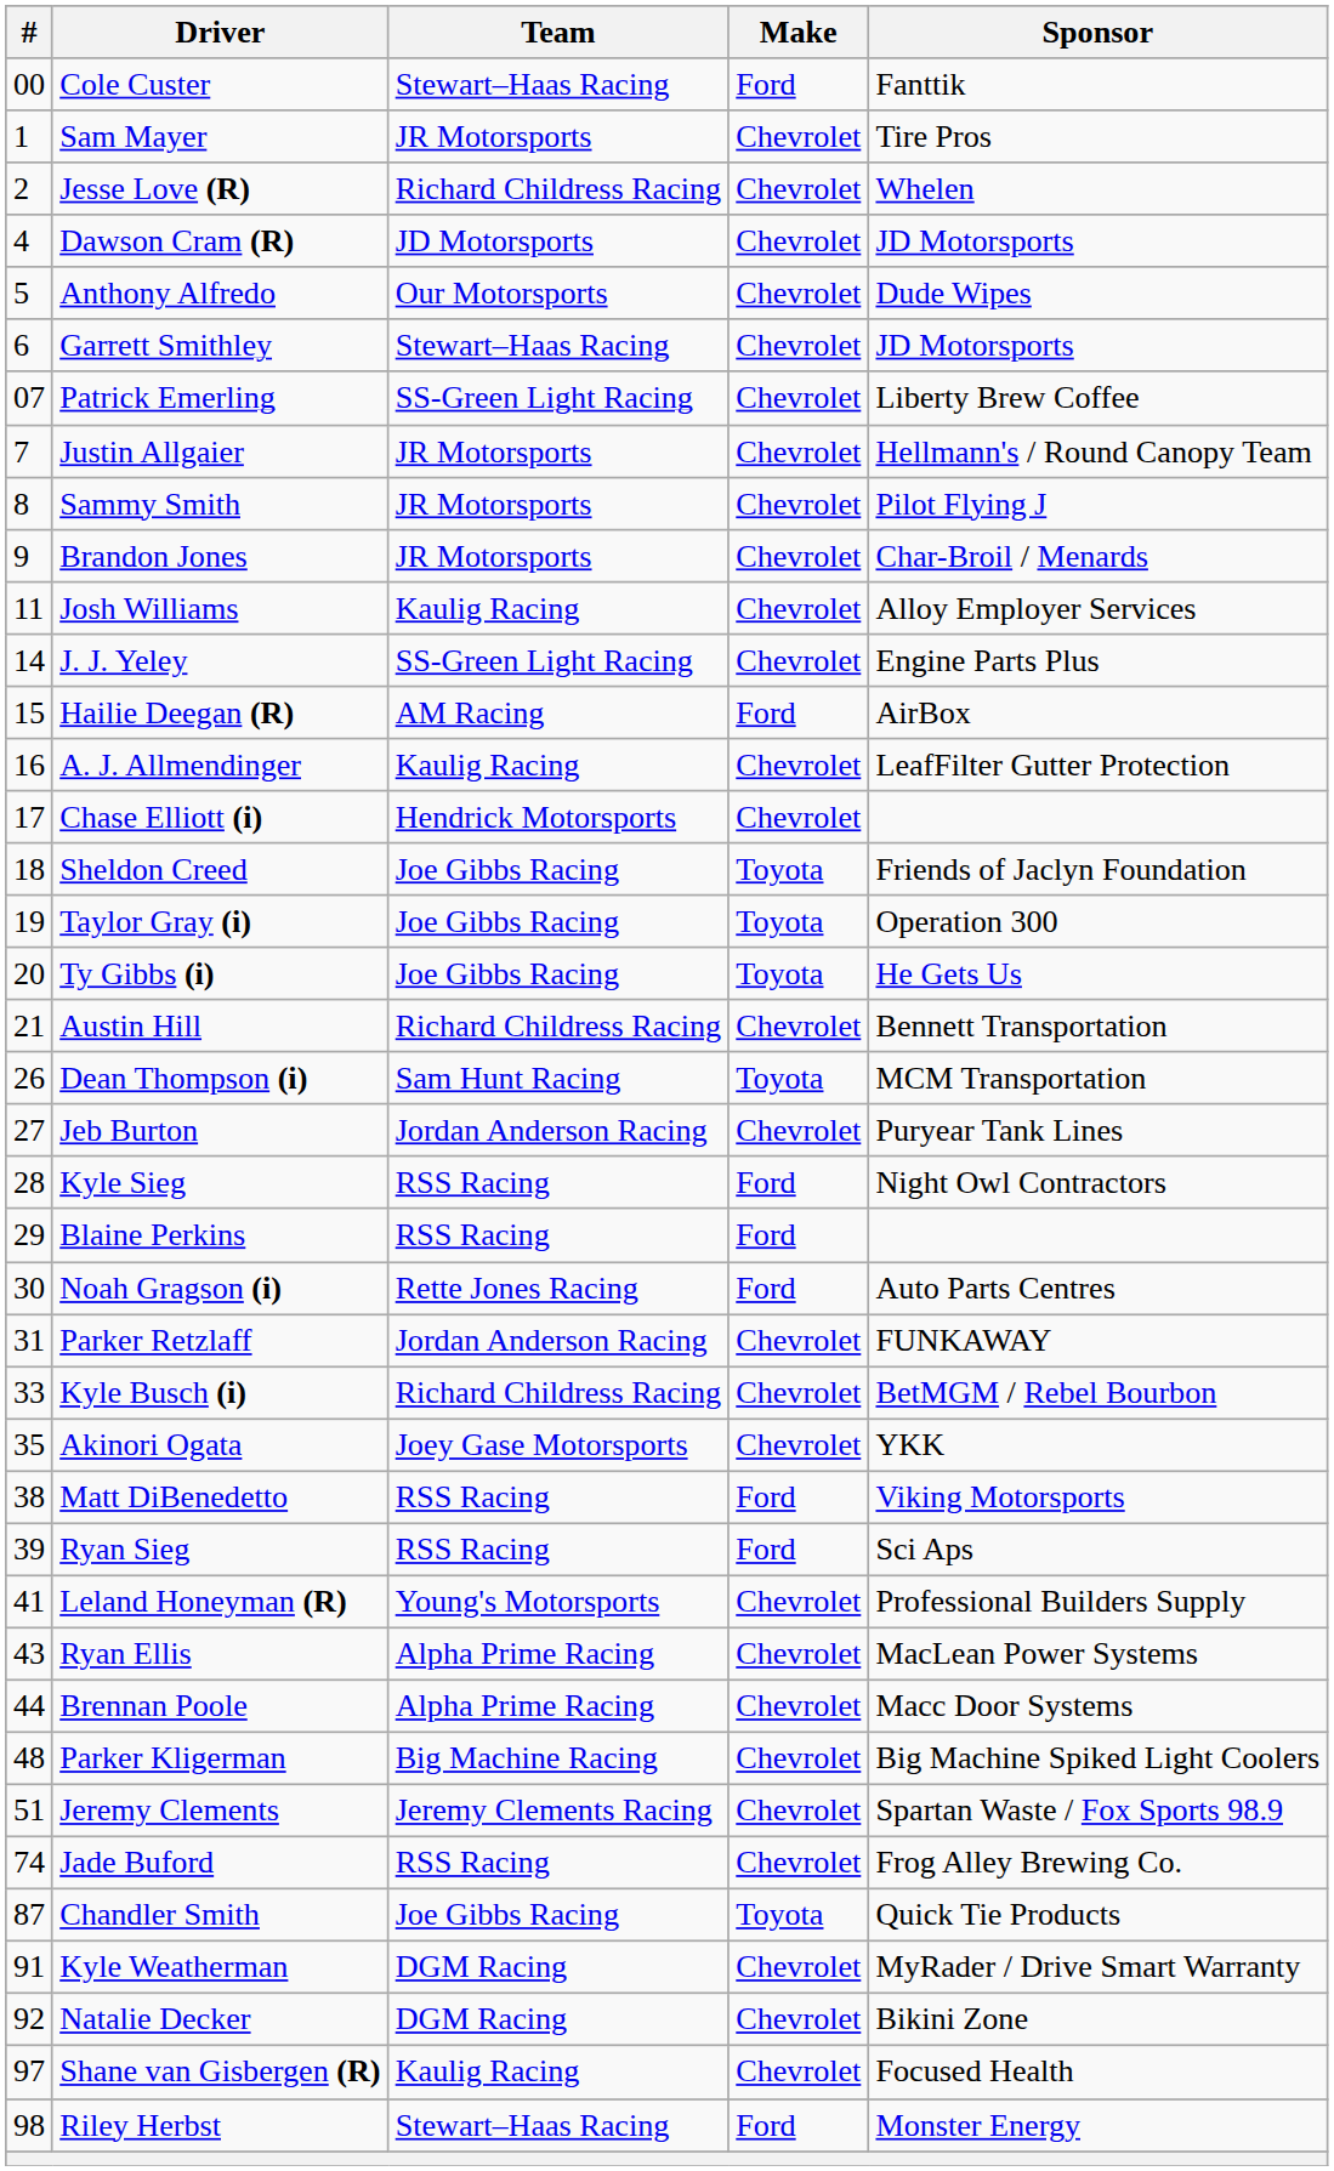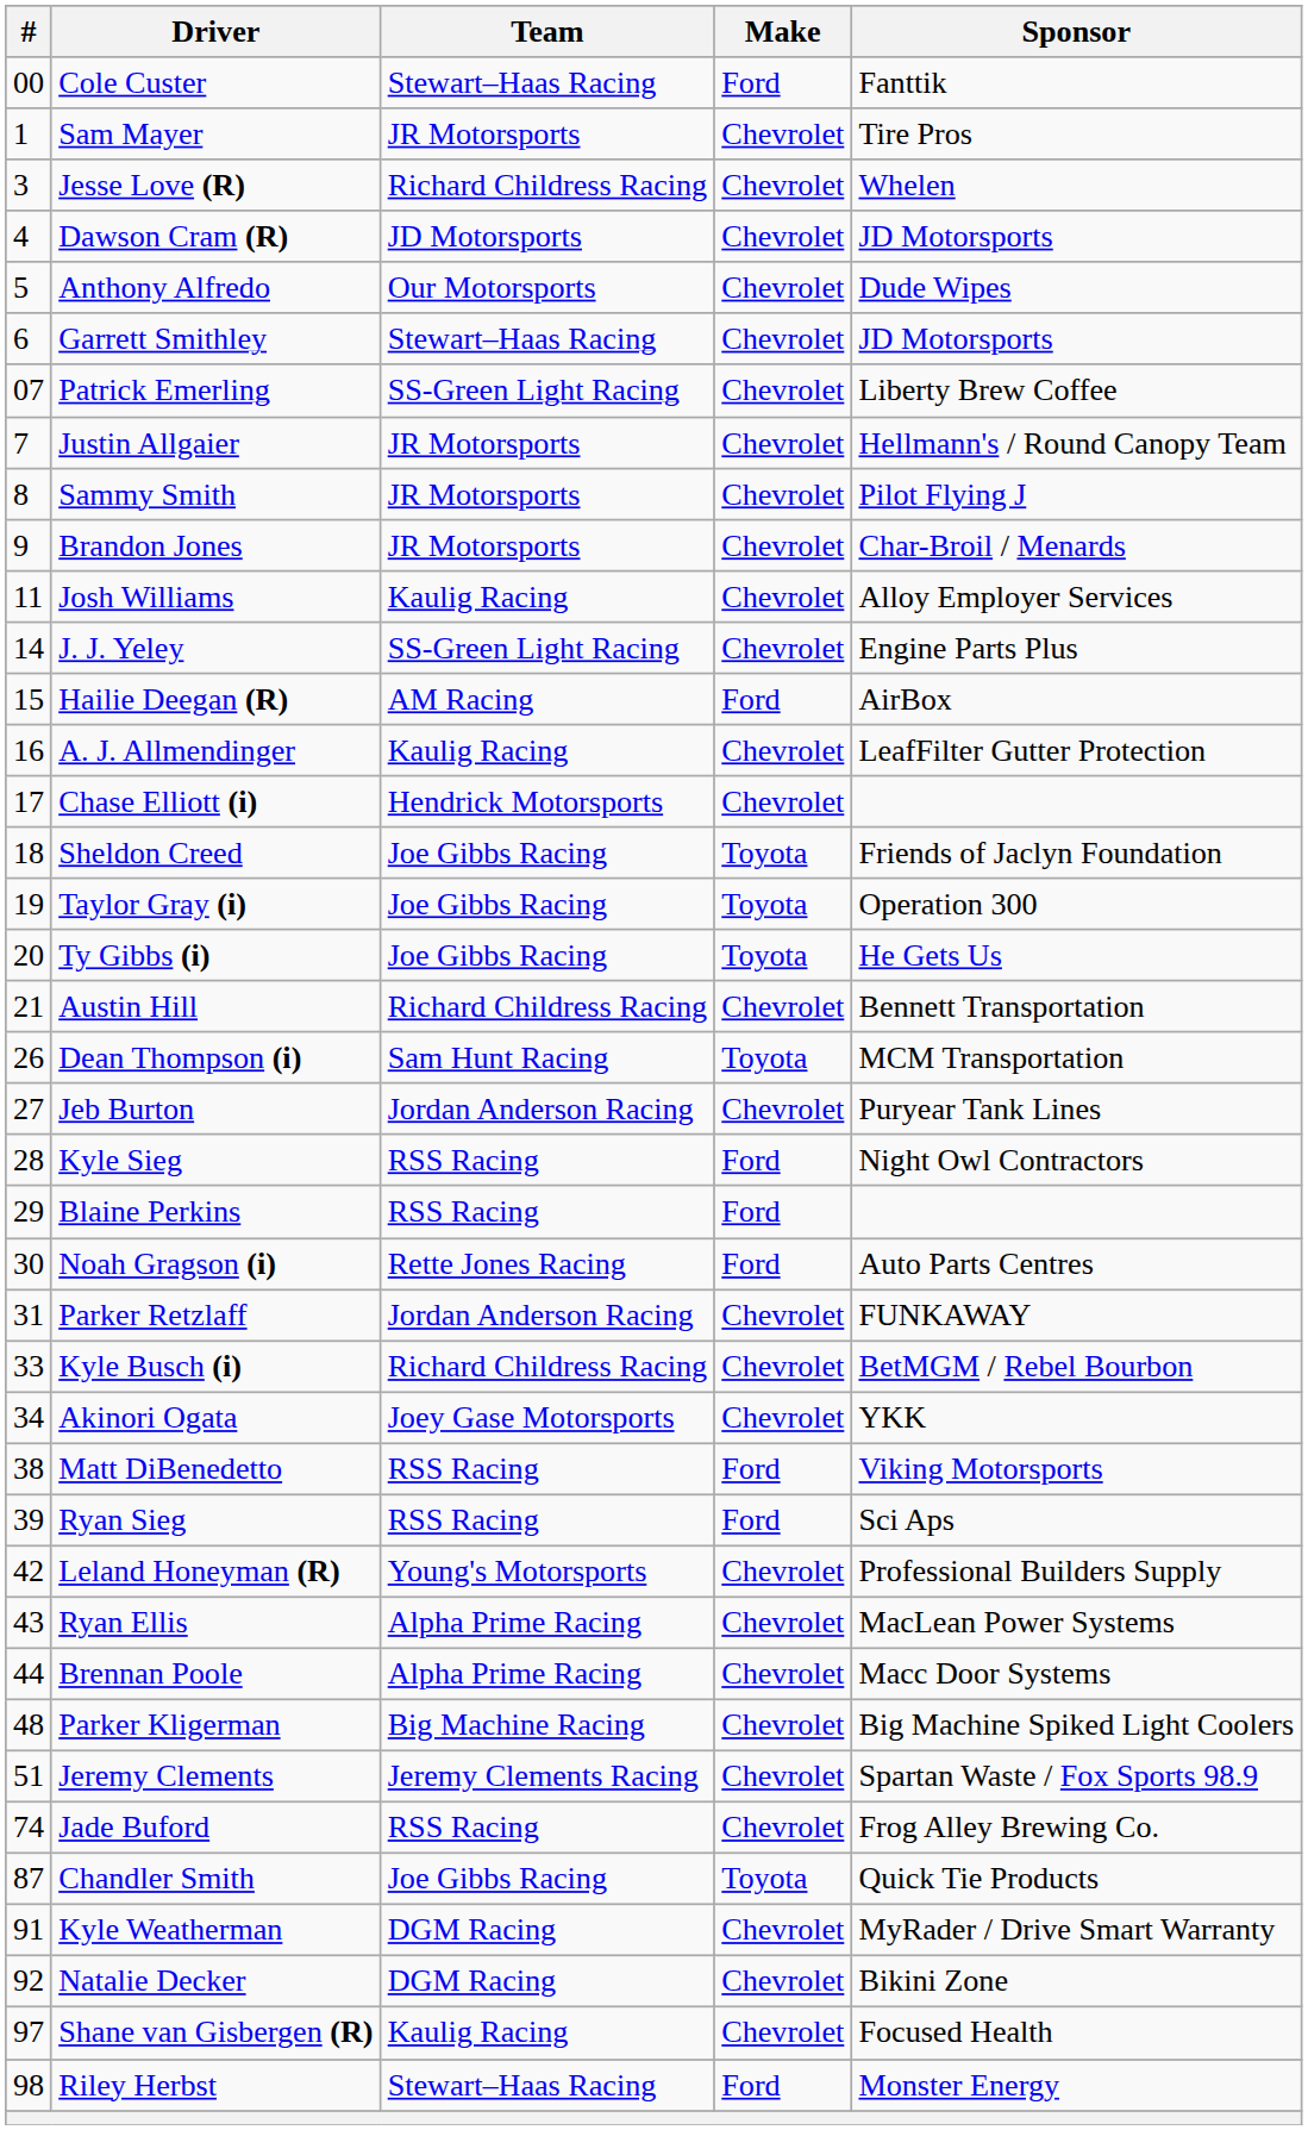 <table class="wikitable" style="font-size: 95%;">
 <tr>
 <th>#</th>
 <th>Driver</th>
 <th>Team</th>
 <th>Make</th>
 <th>Sponsor</th>
 </tr>
 <tr>
 <td>00</td>
 <td><a href='#'>Cole Custer</a></td>
 <td><a href='#'>Stewart–Haas Racing</a></td>
 <td><a href='#'>Ford</a></td>
 <td>Fanttik</td>
 </tr>
 <tr>
 <td>1</td>
 <td><a href='#'>Sam Mayer</a></td>
 <td><a href='#'>JR Motorsports</a></td>
 <td><a href='#'>Chevrolet</a></td>
 <td>Tire Pros</td>
 </tr>
 <tr>
-<td>2</td>
+<td>3</td>
 <td><a href='#'>Jesse Love</a> <strong>(R)</strong></td>
 <td><a href='#'>Richard Childress Racing</a></td>
 <td><a href='#'>Chevrolet</a></td>
 <td><a href='#'>Whelen</a></td>
 </tr>
 <tr>
 <td>4</td>
 <td><a href='#'>Dawson Cram</a> <strong>(R)</strong></td>
 <td><a href='#'>JD Motorsports</a></td>
 <td><a href='#'>Chevrolet</a></td>
 <td><a href='#'>JD Motorsports</a></td>
 </tr>
 <tr>
 <td>5</td>
 <td><a href='#'>Anthony Alfredo</a></td>
 <td><a href='#'>Our Motorsports</a></td>
 <td><a href='#'>Chevrolet</a></td>
 <td><a href='#'>Dude Wipes</a></td>
 </tr>
 <tr>
 <td>6</td>
 <td><a href='#'>Garrett Smithley</a></td>
 <td><a href='#'>Stewart–Haas Racing</a></td>
 <td><a href='#'>Chevrolet</a></td>
 <td><a href='#'>JD Motorsports</a></td>
 </tr>
 <tr>
 <td>07</td>
 <td><a href='#'>Patrick Emerling</a></td>
 <td><a href='#'>SS-Green Light Racing</a></td>
 <td><a href='#'>Chevrolet</a></td>
 <td>Liberty Brew Coffee</td>
 </tr>
 <tr>
 <td>7</td>
 <td><a href='#'>Justin Allgaier</a></td>
 <td><a href='#'>JR Motorsports</a></td>
 <td><a href='#'>Chevrolet</a></td>
 <td nowrap><a href='#'>Hellmann's</a> / Round Canopy Team</td>
 </tr>
 <tr>
 <td>8</td>
 <td><a href='#'>Sammy Smith</a></td>
 <td><a href='#'>JR Motorsports</a></td>
 <td><a href='#'>Chevrolet</a></td>
 <td><a href='#'>Pilot Flying J</a></td>
 </tr>
 <tr>
 <td>9</td>
 <td><a href='#'>Brandon Jones</a></td>
 <td><a href='#'>JR Motorsports</a></td>
 <td><a href='#'>Chevrolet</a></td>
 <td><a href='#'>Char-Broil</a> / <a href='#'>Menards</a></td>
 </tr>
 <tr>
 <td>11</td>
 <td><a href='#'>Josh Williams</a></td>
 <td><a href='#'>Kaulig Racing</a></td>
 <td><a href='#'>Chevrolet</a></td>
 <td>Alloy Employer Services</td>
 </tr>
 <tr>
 <td>14</td>
 <td><a href='#'>J. J. Yeley</a></td>
 <td><a href='#'>SS-Green Light Racing</a></td>
 <td><a href='#'>Chevrolet</a></td>
 <td>Engine Parts Plus</td>
 </tr>
 <tr>
 <td>15</td>
 <td><a href='#'>Hailie Deegan</a> <strong>(R)</strong></td>
 <td><a href='#'>AM Racing</a></td>
 <td><a href='#'>Ford</a></td>
 <td>AirBox</td>
 </tr>
 <tr>
 <td>16</td>
 <td><a href='#'>A. J. Allmendinger</a></td>
 <td><a href='#'>Kaulig Racing</a></td>
 <td><a href='#'>Chevrolet</a></td>
 <td>LeafFilter Gutter Protection</td>
 </tr>
 <tr>
 <td>17</td>
 <td><a href='#'>Chase Elliott</a> <strong>(i)</strong></td>
 <td><a href='#'>Hendrick Motorsports</a></td>
 <td><a href='#'>Chevrolet</a></td>
 <td></td>
 </tr>
 <tr>
 <td>18</td>
 <td><a href='#'>Sheldon Creed</a></td>
 <td><a href='#'>Joe Gibbs Racing</a></td>
 <td><a href='#'>Toyota</a></td>
 <td>Friends of Jaclyn Foundation</td>
 </tr>
 <tr>
 <td>19</td>
 <td><a href='#'>Taylor Gray</a> <strong>(i)</strong></td>
 <td><a href='#'>Joe Gibbs Racing</a></td>
 <td><a href='#'>Toyota</a></td>
 <td>Operation 300</td>
 </tr>
 <tr>
 <td>20</td>
 <td><a href='#'>Ty Gibbs</a> <strong>(i)</strong></td>
 <td><a href='#'>Joe Gibbs Racing</a></td>
 <td><a href='#'>Toyota</a></td>
 <td><a href='#'>He Gets Us</a></td>
 </tr>
 <tr>
 <td>21</td>
 <td><a href='#'>Austin Hill</a></td>
 <td><a href='#'>Richard Childress Racing</a></td>
 <td><a href='#'>Chevrolet</a></td>
 <td>Bennett Transportation</td>
 </tr>
 <tr>
 <td>26</td>
 <td><a href='#'>Dean Thompson</a> <strong>(i)</strong></td>
 <td><a href='#'>Sam Hunt Racing</a></td>
 <td><a href='#'>Toyota</a></td>
 <td>MCM Transportation</td>
 </tr>
 <tr>
 <td>27</td>
 <td><a href='#'>Jeb Burton</a></td>
 <td><a href='#'>Jordan Anderson Racing</a></td>
 <td><a href='#'>Chevrolet</a></td>
 <td>Puryear Tank Lines</td>
 </tr>
 <tr>
 <td>28</td>
 <td><a href='#'>Kyle Sieg</a></td>
 <td><a href='#'>RSS Racing</a></td>
 <td><a href='#'>Ford</a></td>
 <td>Night Owl Contractors</td>
 </tr>
 <tr>
 <td>29</td>
 <td><a href='#'>Blaine Perkins</a></td>
 <td><a href='#'>RSS Racing</a></td>
 <td><a href='#'>Ford</a></td>
 <td></td>
 </tr>
 <tr>
 <td>30</td>
 <td><a href='#'>Noah Gragson</a> <strong>(i)</strong></td>
 <td><a href='#'>Rette Jones Racing</a></td>
 <td><a href='#'>Ford</a></td>
 <td>Auto Parts Centres</td>
 </tr>
 <tr>
 <td>31</td>
 <td><a href='#'>Parker Retzlaff</a></td>
 <td><a href='#'>Jordan Anderson Racing</a></td>
 <td><a href='#'>Chevrolet</a></td>
 <td>FUNKAWAY</td>
 </tr>
 <tr>
 <td>33</td>
 <td><a href='#'>Kyle Busch</a> <strong>(i)</strong></td>
 <td><a href='#'>Richard Childress Racing</a></td>
 <td><a href='#'>Chevrolet</a></td>
 <td><a href='#'>BetMGM</a> / <a href='#'>Rebel Bourbon</a></td>
 </tr>
 <tr>
-<td>35</td>
+<td>34</td>
 <td><a href='#'>Akinori Ogata</a></td>
 <td><a href='#'>Joey Gase Motorsports</a></td>
 <td><a href='#'>Chevrolet</a></td>
 <td>YKK</td>
 </tr>
 <tr>
 <td>38</td>
 <td><a href='#'>Matt DiBenedetto</a></td>
 <td><a href='#'>RSS Racing</a></td>
 <td><a href='#'>Ford</a></td>
 <td><a href='#'>Viking Motorsports</a></td>
 </tr>
 <tr>
 <td>39</td>
 <td><a href='#'>Ryan Sieg</a></td>
 <td><a href='#'>RSS Racing</a></td>
 <td><a href='#'>Ford</a></td>
 <td>Sci Aps</td>
 </tr>
 <tr>
-<td>41</td>
+<td>42</td>
 <td><a href='#'>Leland Honeyman</a> <strong>(R)</strong></td>
 <td><a href='#'>Young's Motorsports</a></td>
 <td><a href='#'>Chevrolet</a></td>
 <td>Professional Builders Supply</td>
 </tr>
 <tr>
 <td>43</td>
 <td><a href='#'>Ryan Ellis</a></td>
 <td><a href='#'>Alpha Prime Racing</a></td>
 <td><a href='#'>Chevrolet</a></td>
 <td>MacLean Power Systems</td>
 </tr>
 <tr>
 <td>44</td>
 <td><a href='#'>Brennan Poole</a></td>
 <td><a href='#'>Alpha Prime Racing</a></td>
 <td><a href='#'>Chevrolet</a></td>
 <td>Macc Door Systems</td>
 </tr>
 <tr>
 <td>48</td>
 <td><a href='#'>Parker Kligerman</a></td>
 <td><a href='#'>Big Machine Racing</a></td>
 <td><a href='#'>Chevrolet</a></td>
 <td nowrap>Big Machine Spiked Light Coolers</td>
 </tr>
 <tr>
 <td>51</td>
 <td><a href='#'>Jeremy Clements</a></td>
 <td nowrap><a href='#'>Jeremy Clements Racing</a></td>
 <td><a href='#'>Chevrolet</a></td>
 <td>Spartan Waste / <a href='#'>Fox Sports 98.9</a></td>
 </tr>
 <tr>
 <td>74</td>
 <td><a href='#'>Jade Buford</a></td>
 <td><a href='#'>RSS Racing</a></td>
 <td><a href='#'>Chevrolet</a></td>
 <td>Frog Alley Brewing Co.</td>
 </tr>
 <tr>
 <td>87</td>
 <td><a href='#'>Chandler Smith</a></td>
 <td><a href='#'>Joe Gibbs Racing</a></td>
 <td><a href='#'>Toyota</a></td>
 <td>Quick Tie Products</td>
 </tr>
 <tr>
 <td>91</td>
 <td><a href='#'>Kyle Weatherman</a></td>
 <td><a href='#'>DGM Racing</a></td>
 <td><a href='#'>Chevrolet</a></td>
 <td>MyRader / Drive Smart Warranty</td>
 </tr>
 <tr>
 <td>92</td>
 <td><a href='#'>Natalie Decker</a></td>
 <td><a href='#'>DGM Racing</a></td>
 <td><a href='#'>Chevrolet</a></td>
 <td>Bikini Zone</td>
 </tr>
 <tr>
 <td>97</td>
 <td nowrap><a href='#'>Shane van Gisbergen</a> <strong>(R)</strong></td>
 <td><a href='#'>Kaulig Racing</a></td>
 <td><a href='#'>Chevrolet</a></td>
 <td>Focused Health</td>
 </tr>
 <tr>
 <td>98</td>
 <td><a href='#'>Riley Herbst</a></td>
 <td><a href='#'>Stewart–Haas Racing</a></td>
 <td><a href='#'>Ford</a></td>
 <td><a href='#'>Monster Energy</a></td>
 </tr>
 <tr>
 <th colspan="5"></th>
 </tr>
 </table>
